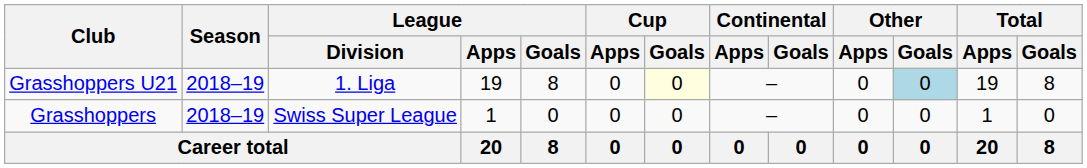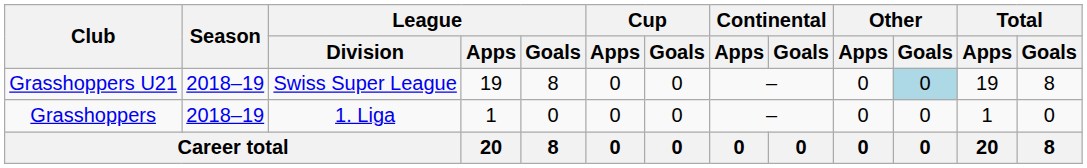 <table class="wikitable" style="text-align: center">
 <tr>
 <th rowspan="2">Club</th>
 <th rowspan="2">Season</th>
 <th colspan="3">League</th>
 <th colspan="2">Cup</th>
 <th colspan="2">Continental</th>
 <th colspan="2">Other</th>
 <th colspan="2">Total</th>
 </tr>
 <tr>
 <th>Division</th>
 <th>Apps</th>
 <th>Goals</th>
 <th>Apps</th>
 <th>Goals</th>
 <th>Apps</th>
 <th>Goals</th>
 <th>Apps</th>
 <th>Goals</th>
 <th>Apps</th>
 <th>Goals</th>
 </tr>
 <tr>
 <td><a href='#'>Grasshoppers U21</a></td>
 <td><a href='#'>2018–19</a></td>
-<td><a href='#'>1. Liga</a></td>
+<td><a href='#'>Swiss Super League</a></td>
 <td>19</td>
 <td>8</td>
 <td>0</td>
-<td style="background: lightyellow;">0</td>
+<td>0</td>
 <td colspan="2">–</td>
 <td>0</td>
 <td style="background: lightblue;">0</td>
 <td>19</td>
 <td>8</td>
 </tr>
 <tr>
 <td><a href='#'>Grasshoppers</a></td>
 <td><a href='#'>2018–19</a></td>
-<td><a href='#'>Swiss Super League</a></td>
+<td><a href='#'>1. Liga</a></td>
 <td>1</td>
 <td>0</td>
 <td>0</td>
 <td>0</td>
 <td colspan="2">–</td>
 <td>0</td>
 <td>0</td>
 <td>1</td>
 <td>0</td>
 </tr>
 <tr>
 <th colspan="3"><strong>Career total</strong></th>
 <th>20</th>
 <th>8</th>
 <th>0</th>
 <th>0</th>
 <th>0</th>
 <th>0</th>
 <th>0</th>
 <th>0</th>
 <th>20</th>
 <th>8</th>
 </tr>
 </table>
